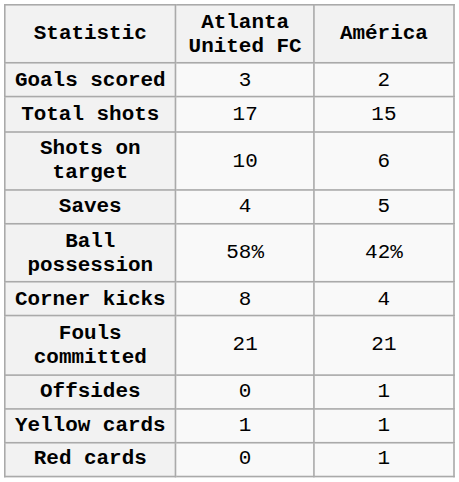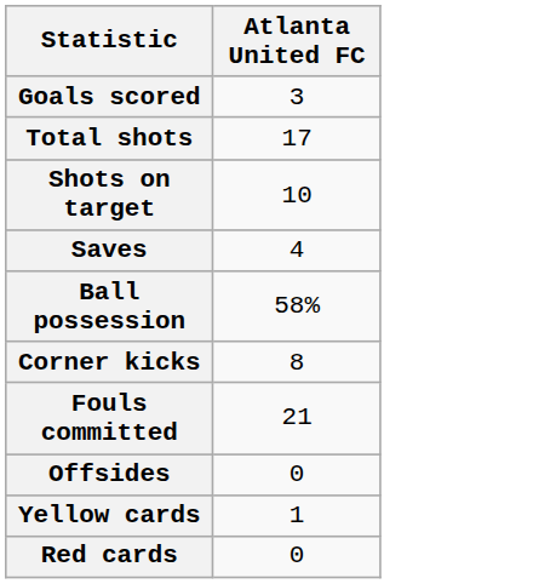 <table class="wikitable plainrowheaders" style="text-align:center">
 <tr>
 <th scope="col" style="width:100px">Statistic</th>
 <th scope="col" style="width:80px">Atlanta United FC</th>
-<th scope="col" style="width:80px">América</th>
 </tr>
 <tr>
 <th scope="row">Goals scored</th>
 <td>3</td>
-<td>2</td>
 </tr>
 <tr>
 <th scope="row">Total shots</th>
 <td>17</td>
-<td>15</td>
 </tr>
 <tr>
 <th scope="row">Shots on target</th>
 <td>10</td>
-<td>6</td>
 </tr>
 <tr>
 <th scope="row">Saves</th>
 <td>4</td>
-<td>5</td>
 </tr>
 <tr>
 <th scope="row">Ball possession</th>
 <td>58%</td>
-<td>42%</td>
 </tr>
 <tr>
 <th scope="row">Corner kicks</th>
 <td>8</td>
-<td>4</td>
 </tr>
 <tr>
 <th scope="row">Fouls committed</th>
-<td>21</td>
 <td>21</td>
 </tr>
 <tr>
 <th scope="row">Offsides</th>
 <td>0</td>
-<td>1</td>
 </tr>
 <tr>
 <th scope="row">Yellow cards</th>
-<td>1</td>
 <td>1</td>
 </tr>
 <tr>
 <th scope="row">Red cards</th>
 <td>0</td>
-<td>1</td>
 </tr>
 </table>
